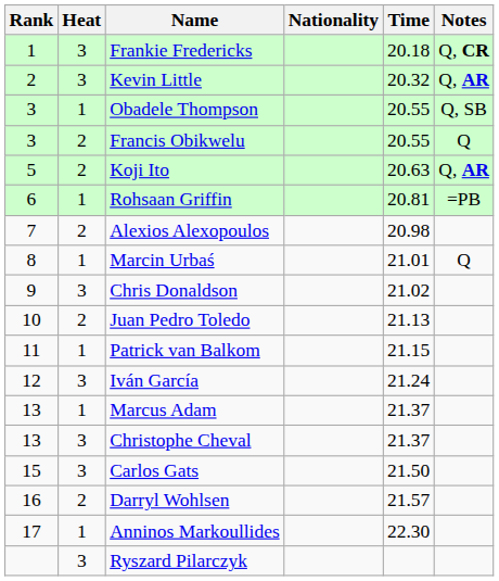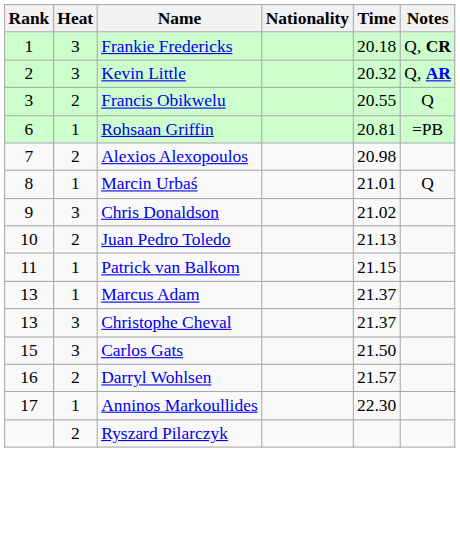 <table class="wikitable sortable" style="text-align:center">
 <tr>
 <th>Rank</th>
 <th>Heat</th>
 <th>Name</th>
 <th>Nationality</th>
 <th>Time</th>
 <th>Notes</th>
 </tr>
 <tr bgcolor=ccffcc>
 <td>1</td>
 <td>3</td>
 <td align="left"><a href='#'>Frankie Fredericks</a></td>
 <td align=left></td>
 <td>20.18</td>
 <td>Q, <strong>CR</strong></td>
 </tr>
 <tr bgcolor=ccffcc>
 <td>2</td>
 <td>3</td>
 <td align="left"><a href='#'>Kevin Little</a></td>
 <td align=left></td>
 <td>20.32</td>
 <td>Q, <strong><a href='#'>AR</a></strong></td>
 </tr>
 <tr bgcolor=ccffcc>
 <td>3</td>
-<td>1</td>
-<td align="left"><a href='#'>Obadele Thompson</a></td>
-<td align=left></td>
-<td>20.55</td>
-<td>Q, SB</td>
-</tr>
-<tr bgcolor=ccffcc>
-<td>3</td>
 <td>2</td>
 <td align="left"><a href='#'>Francis Obikwelu</a></td>
 <td align=left></td>
 <td>20.55</td>
 <td>Q</td>
-</tr>
-<tr bgcolor=ccffcc>
-<td>5</td>
-<td>2</td>
-<td align="left"><a href='#'>Koji Ito</a></td>
-<td align=left></td>
-<td>20.63</td>
-<td>Q, <strong><a href='#'>AR</a></strong></td>
 </tr>
 <tr bgcolor=ccffcc>
 <td>6</td>
 <td>1</td>
 <td align="left"><a href='#'>Rohsaan Griffin</a></td>
 <td align=left></td>
 <td>20.81</td>
 <td>=PB</td>
 </tr>
 <tr>
 <td>7</td>
 <td>2</td>
 <td align="left"><a href='#'>Alexios Alexopoulos</a></td>
 <td align=left></td>
 <td>20.98</td>
 <td></td>
 </tr>
 <tr>
 <td>8</td>
 <td>1</td>
 <td align="left"><a href='#'>Marcin Urbaś</a></td>
 <td align=left></td>
 <td>21.01</td>
 <td>Q</td>
 </tr>
 <tr>
 <td>9</td>
 <td>3</td>
 <td align="left"><a href='#'>Chris Donaldson</a></td>
 <td align=left></td>
 <td>21.02</td>
 <td></td>
 </tr>
 <tr>
 <td>10</td>
 <td>2</td>
 <td align="left"><a href='#'>Juan Pedro Toledo</a></td>
 <td align=left></td>
 <td>21.13</td>
 <td></td>
 </tr>
 <tr>
 <td>11</td>
 <td>1</td>
 <td align="left"><a href='#'>Patrick van Balkom</a></td>
 <td align=left></td>
 <td>21.15</td>
 <td></td>
 </tr>
 <tr>
-<td>12</td>
-<td>3</td>
-<td align="left"><a href='#'>Iván García</a></td>
-<td align=left></td>
-<td>21.24</td>
-<td></td>
-</tr>
-<tr>
 <td>13</td>
 <td>1</td>
 <td align="left"><a href='#'>Marcus Adam</a></td>
 <td align=left></td>
 <td>21.37</td>
 <td></td>
 </tr>
 <tr>
 <td>13</td>
 <td>3</td>
 <td align="left"><a href='#'>Christophe Cheval</a></td>
 <td align=left></td>
 <td>21.37</td>
 <td></td>
 </tr>
 <tr>
 <td>15</td>
 <td>3</td>
 <td align="left"><a href='#'>Carlos Gats</a></td>
 <td align=left></td>
 <td>21.50</td>
 <td></td>
 </tr>
 <tr>
 <td>16</td>
 <td>2</td>
 <td align="left"><a href='#'>Darryl Wohlsen</a></td>
 <td align=left></td>
 <td>21.57</td>
 <td></td>
 </tr>
 <tr>
 <td>17</td>
 <td>1</td>
 <td align="left"><a href='#'>Anninos Markoullides</a></td>
 <td align=left></td>
 <td>22.30</td>
 <td></td>
 </tr>
 <tr>
 <td></td>
-<td>3</td>
+<td>2</td>
 <td align="left"><a href='#'>Ryszard Pilarczyk</a></td>
 <td align=left></td>
 <td></td>
 <td></td>
 </tr>
 </table>
